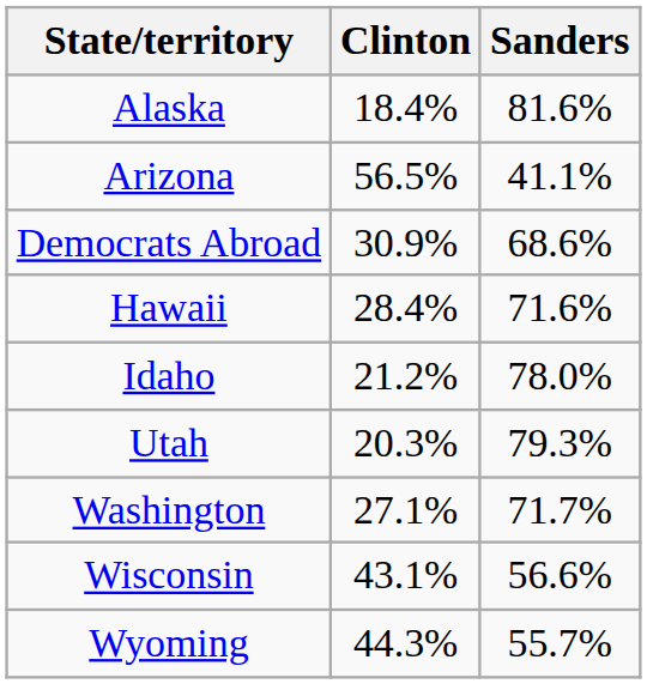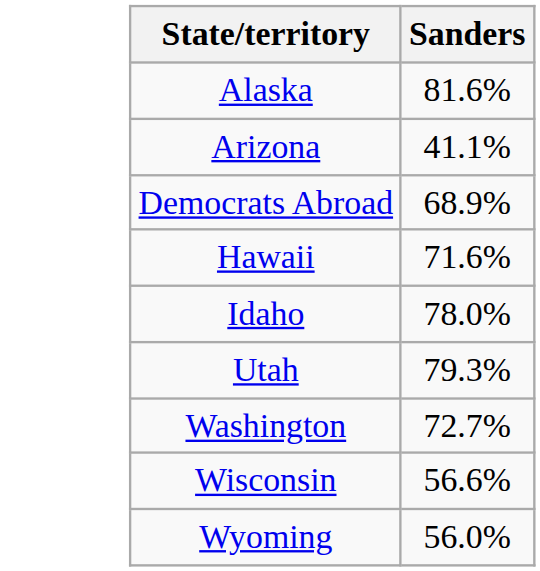 <table class="wikitable sortable" style="float:right; text-align:center; font-size:90%;">
 <tr>
 <th>State/territory</th>
-<th>Clinton</th>
 <th>Sanders</th>
 </tr>
 <tr>
 <td><a href='#'>Alaska</a></td>
-<td>18.4%</td>
 <td>81.6%</td>
 </tr>
 <tr>
 <td><a href='#'>Arizona</a></td>
-<td>56.5%</td>
 <td>41.1%</td>
 </tr>
 <tr>
 <td><a href='#'>Democrats Abroad</a></td>
-<td>30.9%</td>
-<td>68.6%</td>
+<td>68.9%</td>
 </tr>
 <tr>
 <td><a href='#'>Hawaii</a></td>
-<td>28.4%</td>
 <td>71.6%</td>
 </tr>
 <tr>
 <td><a href='#'>Idaho</a></td>
-<td>21.2%</td>
 <td>78.0%</td>
 </tr>
 <tr>
 <td><a href='#'>Utah</a></td>
-<td>20.3%</td>
 <td>79.3%</td>
 </tr>
 <tr>
 <td><a href='#'>Washington</a></td>
-<td>27.1%</td>
-<td>71.7%</td>
+<td>72.7%</td>
 </tr>
 <tr>
 <td><a href='#'>Wisconsin</a></td>
-<td>43.1%</td>
 <td>56.6%</td>
 </tr>
 <tr>
 <td><a href='#'>Wyoming</a></td>
-<td>44.3%</td>
-<td>55.7%</td>
+<td>56.0%</td>
 </tr>
 </table>
